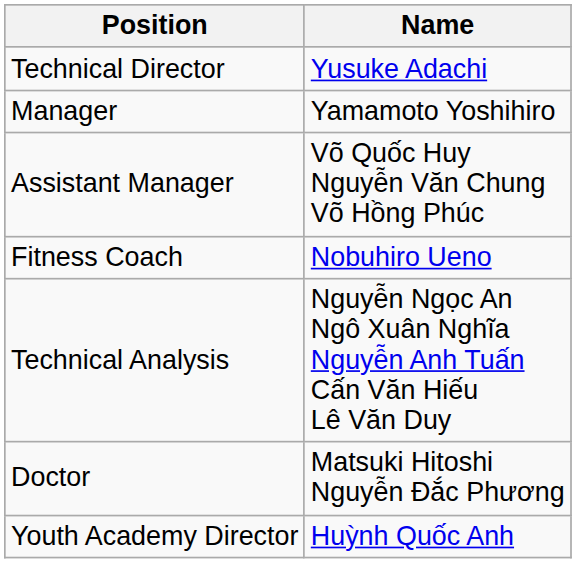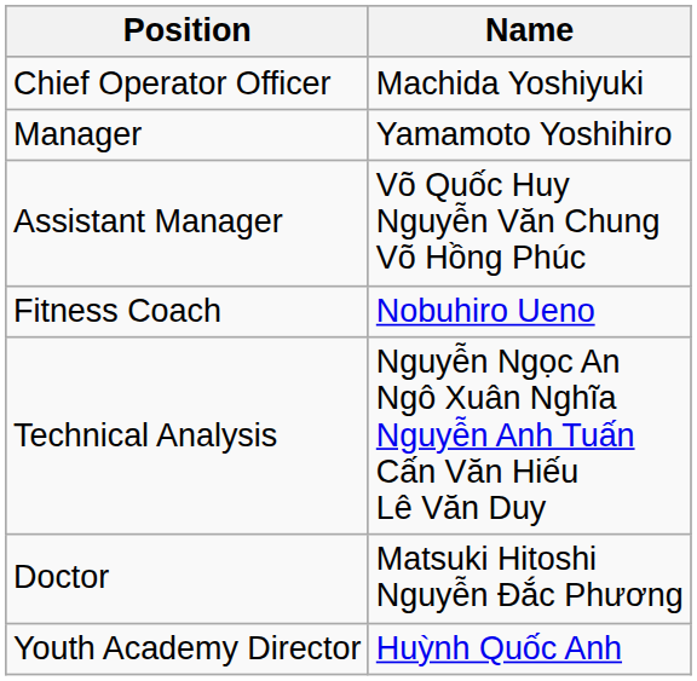 <table class="wikitable" style="text-align:left;">
 <tr>
 <th>Position</th>
 <th>Name</th>
 </tr>
 <tr>
-<td>Technical Director</td>
-<td> <a href='#'>Yusuke Adachi</a></td>
+<td>Chief Operator Officer</td>
+<td> Machida Yoshiyuki</td>
 </tr>
 <tr>
 <td>Manager</td>
 <td> Yamamoto Yoshihiro</td>
 </tr>
 <tr>
 <td>Assistant Manager</td>
 <td> Võ Quốc Huy <br>  Nguyễn Văn Chung <br>  Võ Hồng Phúc</td>
 </tr>
 <tr>
 <td>Fitness Coach</td>
 <td> <a href='#'>Nobuhiro Ueno</a></td>
 </tr>
 <tr>
 <td>Technical Analysis</td>
 <td> Nguyễn Ngọc An  <br>  Ngô Xuân Nghĩa <br>  <a href='#'>Nguyễn Anh Tuấn</a> <br>  Cấn Văn Hiếu <br>  Lê Văn Duy</td>
 </tr>
 <tr>
 <td>Doctor</td>
 <td> Matsuki Hitoshi <br>  Nguyễn Đắc Phương</td>
 </tr>
 <tr>
 <td>Youth Academy Director</td>
 <td> <a href='#'>Huỳnh Quốc Anh</a></td>
 </tr>
 </table>
